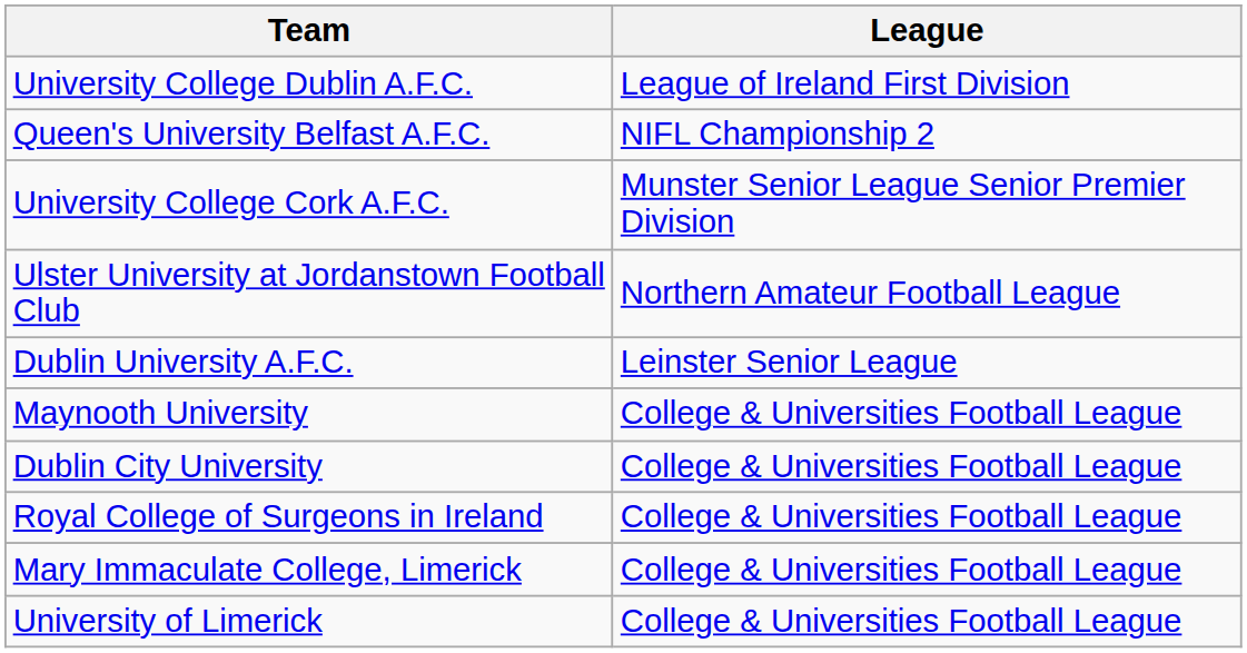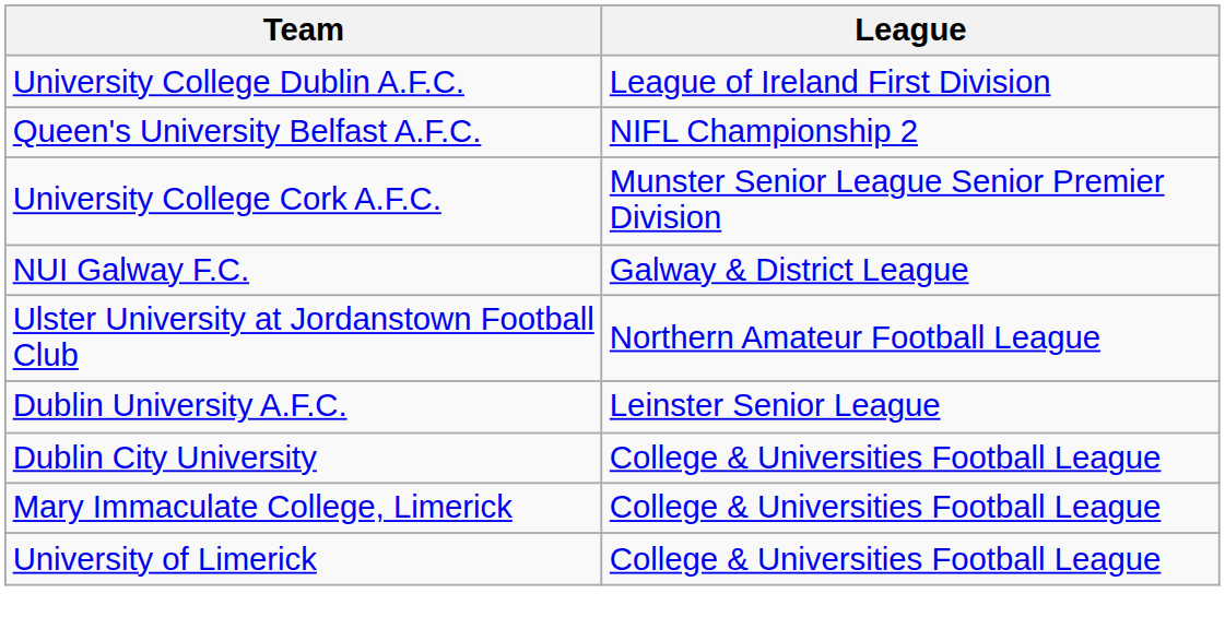 <table class="wikitable collapsible">
 <tr>
 <th>Team</th>
 <th>League</th>
 </tr>
 <tr>
 <td><a href='#'>University College Dublin A.F.C.</a></td>
 <td><a href='#'>League of Ireland First Division</a></td>
 </tr>
 <tr>
 <td><a href='#'>Queen's University Belfast A.F.C.</a></td>
 <td><a href='#'>NIFL Championship 2</a></td>
 </tr>
 <tr>
 <td><a href='#'>University College Cork A.F.C.</a></td>
 <td><a href='#'>Munster Senior League Senior Premier Division</a></td>
 </tr>
 <tr>
+<td><a href='#'>NUI Galway F.C.</a></td>
+<td><a href='#'>Galway & District League</a></td>
+</tr>
+<tr>
 <td><a href='#'>Ulster University at Jordanstown Football Club</a></td>
 <td><a href='#'>Northern Amateur Football League</a></td>
 </tr>
 <tr>
 <td><a href='#'>Dublin University A.F.C.</a> <em></em></td>
 <td><a href='#'>Leinster Senior League</a></td>
 </tr>
 <tr>
-<td><a href='#'>Maynooth University</a></td>
-<td><a href='#'>College & Universities Football League</a></td>
-</tr>
-<tr>
 <td><a href='#'>Dublin City University</a></td>
-<td><a href='#'>College & Universities Football League</a></td>
-</tr>
-<tr>
-<td><a href='#'>Royal College of Surgeons in Ireland</a></td>
 <td><a href='#'>College & Universities Football League</a></td>
 </tr>
 <tr>
 <td><a href='#'>Mary Immaculate College, Limerick</a></td>
 <td><a href='#'>College & Universities Football League</a></td>
 </tr>
 <tr>
 <td><a href='#'>University of Limerick</a></td>
 <td><a href='#'>College & Universities Football League</a></td>
 </tr>
 </table>
